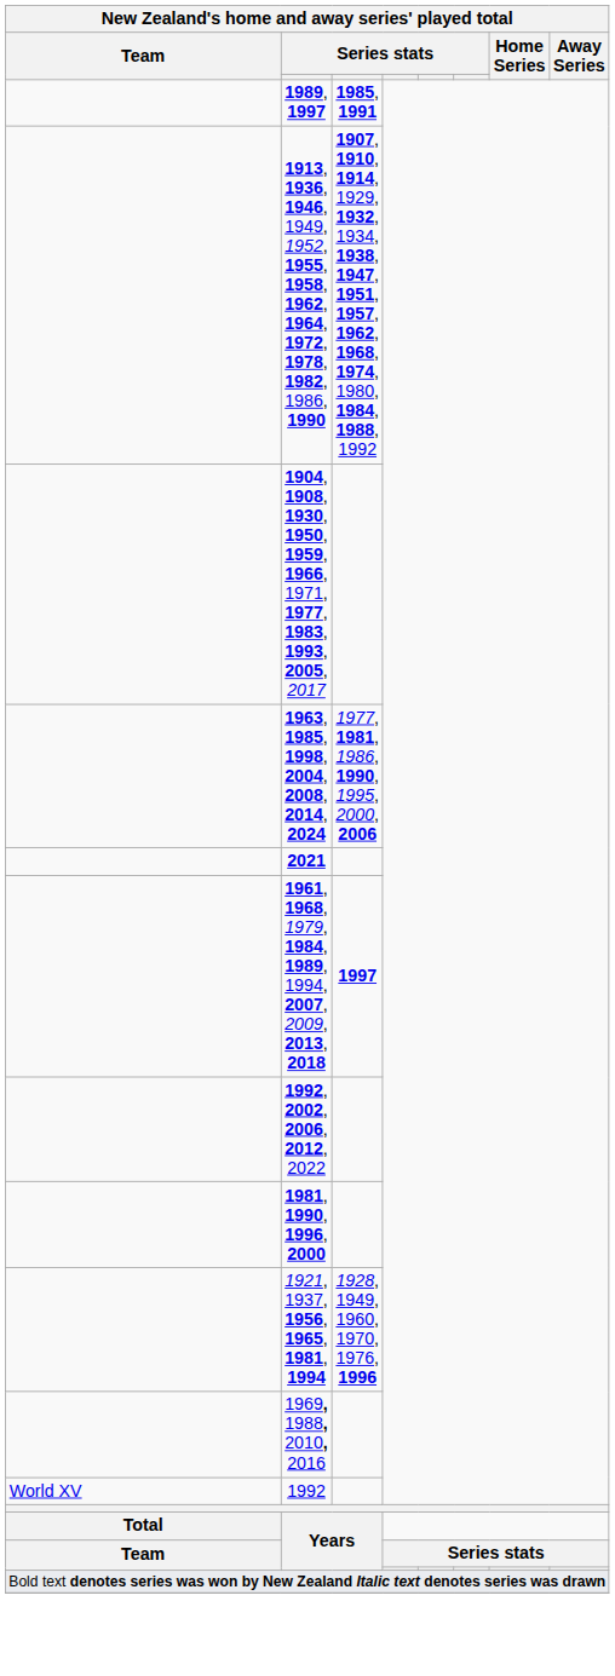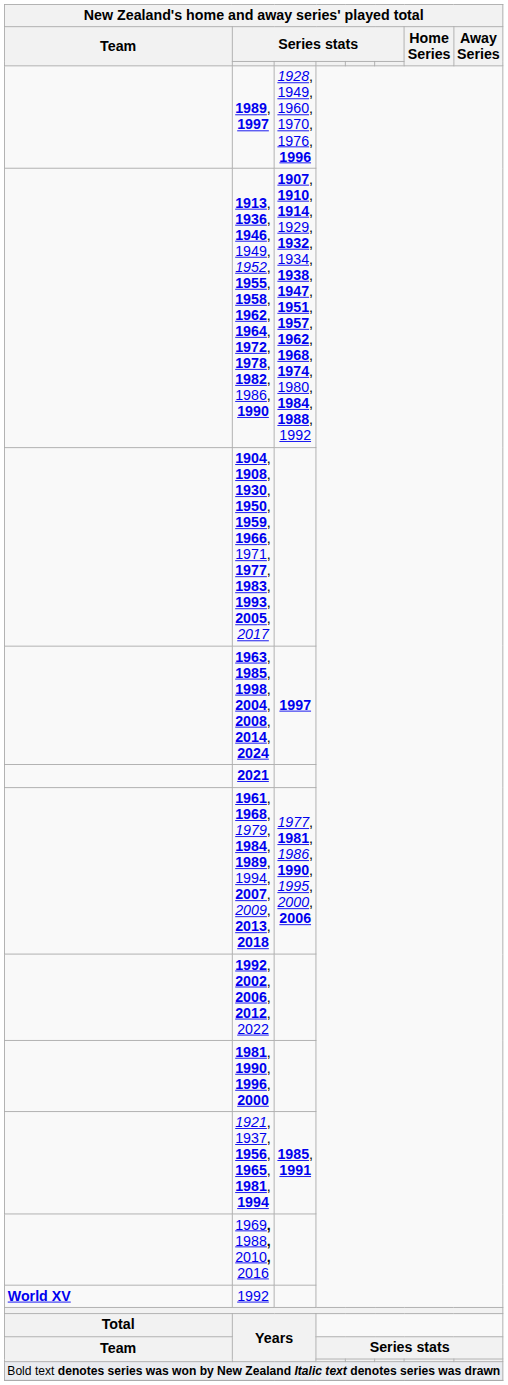 <table class="wikitable" style="text-align:center;">
 <tr>
 <th colspan=8>New Zealand's home and away series' played total</th>
 </tr>
 <tr>
 <th rowspan=2>Team</th>
 <th colspan=5>Series stats</th>
 <th rowspan=2>Home Series</th>
 <th rowspan=2>Away Series</th>
 </tr>
 <tr>
 <th style="width:25px; padding:1px;"></th>
 <th style="width:30px; padding:1px;"></th>
 <th style="width:30px; padding:1px;"></th>
 <th style="width:30px; padding:1px;"></th>
 <th style="width:30px; padding:1px;"></th>
 </tr>
 <tr>
 <td style="text-align:left;"><br></td>
 <td><strong><a href='#'>1989</a></strong>, <strong><a href='#'>1997</a></strong></td>
-<td><strong><a href='#'>1985</a></strong>, <strong><a href='#'>1991</a></strong></td>
+<td><em><a href='#'>1928</a></em>, <a href='#'>1949</a>, <a href='#'>1960</a>, <a href='#'>1970</a>, <a href='#'>1976</a>, <strong><a href='#'>1996</a></td>
 </tr>
 <tr>
 <td style="text-align:left;"><br></td>
 <td><strong><a href='#'>1913</a></strong>, <strong><a href='#'>1936</a></strong>, <strong><a href='#'>1946</a></strong>, <a href='#'>1949</a>, <em><a href='#'>1952</a></em>, <strong><a href='#'>1955</a></strong>, <strong><a href='#'>1958</a></strong>, <strong><a href='#'>1962</a></strong>, <strong><a href='#'>1964</a></strong>, <strong><a href='#'>1972</a></strong>, <strong><a href='#'>1978</a></strong>, <strong><a href='#'>1982</a></strong>, <a href='#'>1986</a>, <strong><a href='#'>1990</a></strong></td>
 <td><strong><a href='#'>1907</a></strong>, <strong><a href='#'>1910</a></strong>, <strong><a href='#'>1914</a></strong>, <a href='#'>1929</a>, <strong><a href='#'>1932</a></strong>, <a href='#'>1934</a>, <strong><a href='#'>1938</a></strong>, <strong><a href='#'>1947</a></strong>, <strong><a href='#'>1951</a></strong>, <strong><a href='#'>1957</a></strong>, <strong><a href='#'>1962</a></strong>, <strong><a href='#'>1968</a></strong>, <strong><a href='#'>1974</a></strong>, <a href='#'>1980</a>, <strong><a href='#'>1984</a></strong>, <strong><a href='#'>1988</a></strong>, <a href='#'>1992</a></td>
 </tr>
 <tr>
 <td style="text-align:left;"><br></td>
 <td><strong><a href='#'>1904</a></strong>, <strong><a href='#'>1908</a></strong>, <strong><a href='#'>1930</a></strong>, <strong><a href='#'>1950</a></strong>, <strong><a href='#'>1959</a></strong>, <strong><a href='#'>1966</a></strong>, <a href='#'>1971</a>, <strong><a href='#'>1977</a></strong>, <strong><a href='#'>1983</a></strong>, <strong><a href='#'>1993</a></strong>, <strong><a href='#'>2005</a></strong>, <em><a href='#'>2017</a></em></td>
 <td></td>
 </tr>
 <tr>
 <td style="text-align:left;"><br></td>
 <td><strong><a href='#'>1963</a></strong>, <strong><a href='#'>1985</a></strong>, <strong><a href='#'>1998</a></strong>, <strong><a href='#'>2004</a></strong>, <strong><a href='#'>2008</a></strong>, <strong><a href='#'>2014</a></strong>, <strong><a href='#'>2024</a></strong></td>
-<td><em><a href='#'>1977</a></em>, <strong><a href='#'>1981</a></strong>, <em><a href='#'>1986</a></em>, <strong><a href='#'>1990</a></strong>, <em><a href='#'>1995</a></em>, <em><a href='#'>2000</a></em>, <strong><a href='#'>2006</a></strong></td>
+<td><strong><a href='#'>1997</a></strong></td>
 </tr>
 <tr>
 <td style="text-align:left;"><br></td>
 <td><strong><a href='#'>2021</a></strong></td>
 <td></td>
 </tr>
 <tr>
 <td style="text-align:left;"><br></td>
 <td><strong><a href='#'>1961</a></strong>, <strong><a href='#'>1968</a></strong>, <em><a href='#'>1979</a></em>, <strong><a href='#'>1984</a></strong>, <strong><a href='#'>1989</a></strong>, <a href='#'>1994</a>, <strong><a href='#'>2007</a></strong>, <em><a href='#'>2009</a></em>, <strong><a href='#'>2013</a></strong>, <strong><a href='#'>2018</a></strong></td>
-<td><strong><a href='#'>1997</a></strong></td>
+<td><em><a href='#'>1977</a></em>, <strong><a href='#'>1981</a></strong>, <em><a href='#'>1986</a></em>, <strong><a href='#'>1990</a></strong>, <em><a href='#'>1995</a></em>, <em><a href='#'>2000</a></em>, <strong><a href='#'>2006</a></strong></td>
 </tr>
 <tr>
 <td style="text-align:left;"><br></td>
 <td><strong><a href='#'>1992</a></strong>, <strong><a href='#'>2002</a></strong>, <strong><a href='#'>2006</a></strong>, <strong><a href='#'>2012</a></strong>, <a href='#'>2022</a></td>
 <td></td>
 </tr>
 <tr>
 <td style="text-align:left;"><br></td>
 <td><strong><a href='#'>1981</a></strong>, <strong><a href='#'>1990</a></strong>, <strong><a href='#'>1996</a></strong>, <strong><a href='#'>2000</a></strong></td>
 <td></td>
 </tr>
 <tr>
 <td style="text-align:left;"><br></td>
 <td><em><a href='#'>1921</a></em>, <a href='#'>1937</a>, <strong><a href='#'>1956</a></strong>, <strong><a href='#'>1965</a></strong>, <strong><a href='#'>1981</a></strong>, <strong><a href='#'>1994</a></strong></td>
-<td><em><a href='#'>1928</a></em>, <a href='#'>1949</a>, <a href='#'>1960</a>, <a href='#'>1970</a>, <a href='#'>1976</a>, <strong><a href='#'>1996</a></td>
+<td><strong><a href='#'>1985</a></strong>, <strong><a href='#'>1991</a></strong></td>
 </tr>
 <tr>
 <td style="text-align:left;"><br></td>
 <td></strong><a href='#'>1969</a><strong>, </strong><a href='#'>1988</a><strong>, </strong><a href='#'>2010</a><strong>, </strong><a href='#'>2016</a><strong></td>
 <td></td>
 </tr>
 <tr>
-<td style="text-align:left;"><a href='#'>World XV</a><br></td>
+<td style="text-align:left;"><strong><a href='#'>World XV</a><br></strong></td>
 <td></strong><a href='#'>1992</a><strong></td>
 <td></td>
 </tr>
 <tr>
 <th colspan=8></th>
 </tr>
 <tr>
 <th>Total<br></th>
 <th colspan=2 rowspan=3>Years</th>
 </tr>
 <tr>
 <th rowspan=2>Team</th>
 <th colspan=5>Series stats</th>
 </tr>
 <tr>
 <th style="width:25px; padding:1px;"></th>
 <th style="width:30px; padding:1px;"></th>
 <th style="width:30px; padding:1px;"></th>
 <th style="width:30px; padding:1px;"></th>
 <th style="width:30px; padding:1px;"></th>
 </tr>
 <tr>
 <td colspan="100%" style="font-size:85%; background-color:#eaecf0;"> </strong>Bold text<strong> denotes series was won by New Zealand  <em>Italic text</em> denotes series was drawn</td>
 </tr>
 <tr>
 </tr>
 </table>
